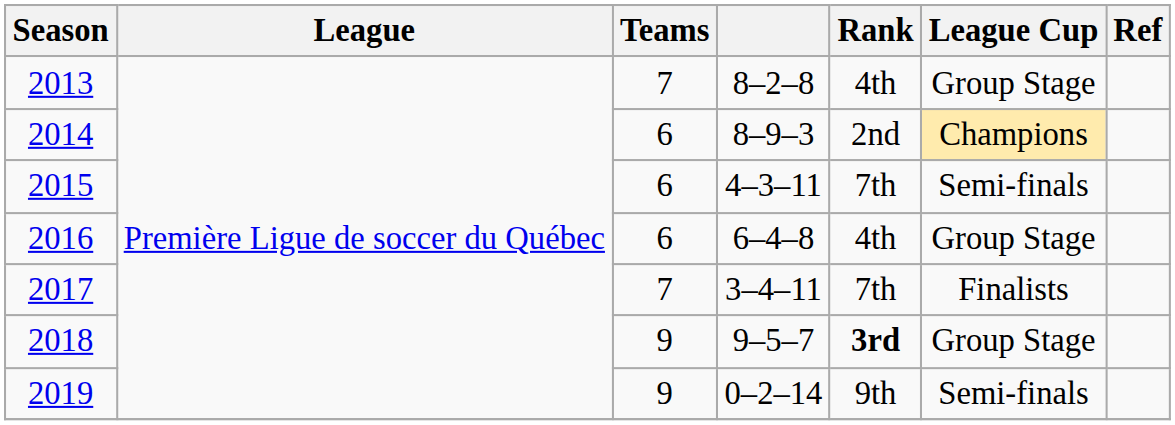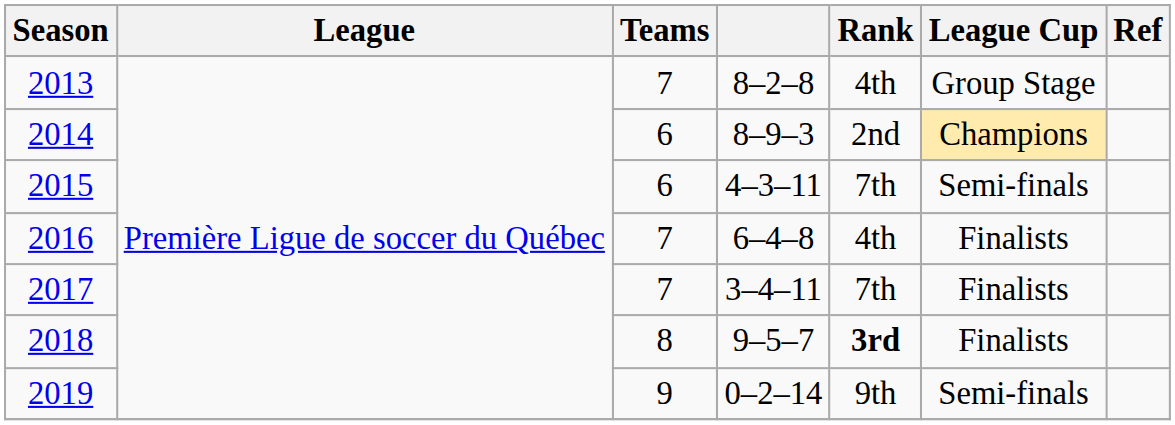 <table class="wikitable" style="text-align: center;">
 <tr>
 <th>Season</th>
 <th>League</th>
 <th>Teams</th>
 <th></th>
 <th>Rank</th>
 <th>League Cup</th>
 <th>Ref</th>
 </tr>
 <tr>
 <td><a href='#'>2013</a></td>
 <td rowspan="7"><a href='#'>Première Ligue de soccer du Québec</a></td>
 <td>7</td>
 <td>8–2–8</td>
 <td>4th</td>
 <td>Group Stage</td>
 <td></td>
 </tr>
 <tr>
 <td><a href='#'>2014</a></td>
 <td>6</td>
 <td>8–9–3</td>
 <td>2nd</td>
 <td bgcolor="FFEBAD">Champions</td>
 <td></td>
 </tr>
 <tr>
 <td><a href='#'>2015</a></td>
 <td>6</td>
 <td>4–3–11</td>
 <td>7th</td>
 <td>Semi-finals</td>
 <td></td>
 </tr>
 <tr>
 <td><a href='#'>2016</a></td>
-<td>6</td>
+<td>7</td>
 <td>6–4–8</td>
 <td>4th</td>
-<td>Group Stage</td>
+<td>Finalists</td>
 <td></td>
 </tr>
 <tr>
 <td><a href='#'>2017</a></td>
 <td>7</td>
 <td>3–4–11</td>
 <td>7th</td>
 <td>Finalists</td>
 <td></td>
 </tr>
 <tr>
 <td><a href='#'>2018</a></td>
-<td>9</td>
+<td>8</td>
 <td>9–5–7</td>
 <td><strong>3rd</strong></td>
-<td>Group Stage</td>
+<td>Finalists</td>
 <td></td>
 </tr>
 <tr>
 <td><a href='#'>2019</a></td>
 <td>9</td>
 <td>0–2–14</td>
 <td>9th</td>
 <td>Semi-finals</td>
 <td></td>
 </tr>
 <tr>
 </tr>
 </table>
